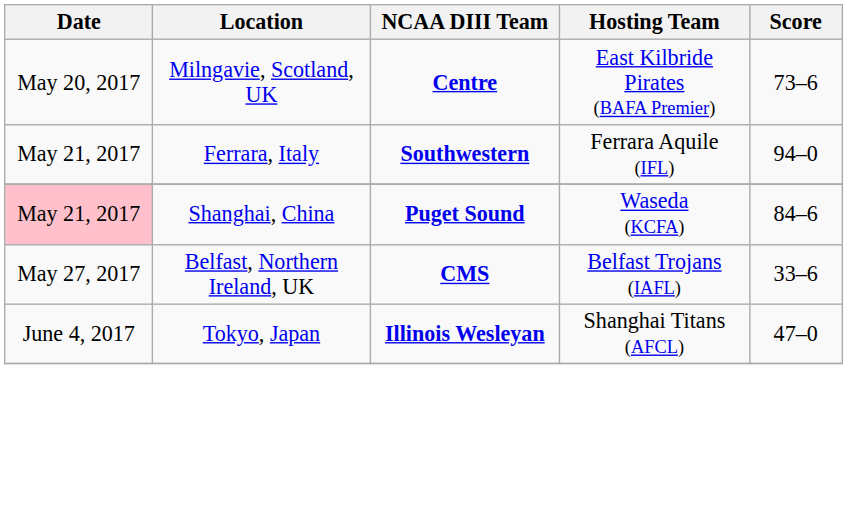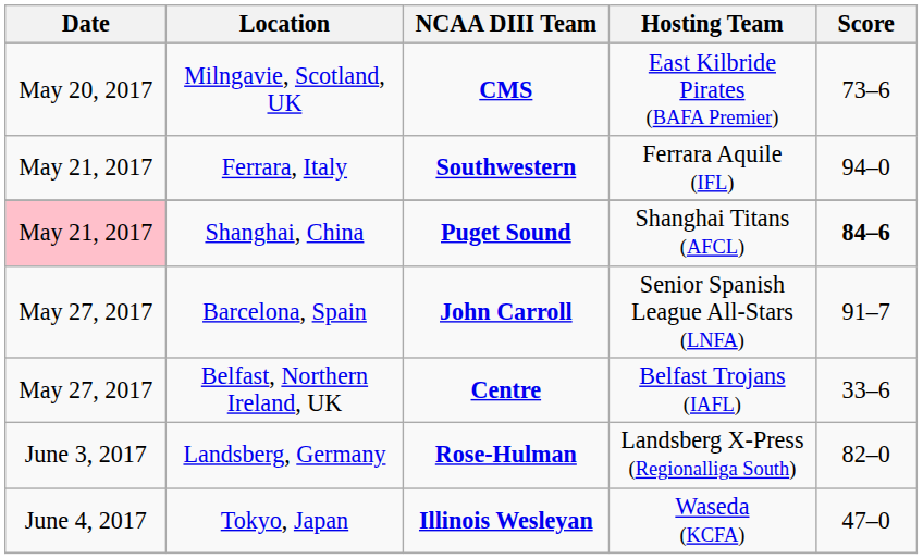 <table class="wikitable" style="text-align:center;">
 <tr>
 <th style="width:100px">Date</th>
 <th style="width:150px">Location</th>
 <th style="width:130px">NCAA DIII Team</th>
 <th style="width:130px">Hosting Team</th>
 <th style="width:60px;">Score</th>
 </tr>
 <tr>
 <td>May 20, 2017</td>
 <td><a href='#'>Milngavie</a>, <a href='#'>Scotland</a>, <a href='#'>UK</a></td>
-<td><strong><a href='#'>Centre</a></strong></td>
+<td><strong><a href='#'>CMS</a></strong></td>
 <td><a href='#'>East Kilbride Pirates</a><br><small>(<a href='#'>BAFA Premier</a>)</small></td>
 <td>73–6</td>
 </tr>
 <tr>
 <td>May 21, 2017</td>
 <td><a href='#'>Ferrara</a>, <a href='#'>Italy</a></td>
 <td><strong><a href='#'>Southwestern</a></strong></td>
 <td>Ferrara Aquile<br><small>(<a href='#'>IFL</a>)</small></td>
 <td>94–0</td>
 </tr>
 <tr>
 </tr>
 <tr>
 <td style="background: pink;">May 21, 2017</td>
 <td><a href='#'>Shanghai</a>, <a href='#'>China</a></td>
 <td><strong><a href='#'>Puget Sound</a></strong></td>
-<td><a href='#'>Waseda</a><br><small>(<a href='#'>KCFA</a>)</small></td>
-<td>84–6</td>
+<td>Shanghai Titans<br><small>(<a href='#'>AFCL</a>)</small></td>
+<td><strong>84–6</strong></td>
+</tr>
+<tr>
+<td>May 27, 2017</td>
+<td><a href='#'>Barcelona</a>, <a href='#'>Spain</a></td>
+<td><strong><a href='#'>John Carroll</a></strong></td>
+<td>Senior Spanish League All-Stars<br><small>(<a href='#'>LNFA</a>)</small></td>
+<td>91–7</td>
 </tr>
 <tr>
 <td>May 27, 2017</td>
 <td><a href='#'>Belfast</a>, <a href='#'>Northern Ireland</a>, UK</td>
-<td><strong><a href='#'>CMS</a></strong></td>
+<td><strong><a href='#'>Centre</a></strong></td>
 <td><a href='#'>Belfast Trojans</a><br><small>(<a href='#'>IAFL</a>)</small></td>
 <td>33–6</td>
+</tr>
+<tr>
+<td>June 3, 2017</td>
+<td><a href='#'>Landsberg</a>, <a href='#'>Germany</a></td>
+<td><strong><a href='#'>Rose-Hulman</a></strong></td>
+<td>Landsberg X-Press<br><small>(<a href='#'>Regionalliga South</a>)</small></td>
+<td>82–0</td>
 </tr>
 <tr>
 <td>June 4, 2017</td>
 <td><a href='#'>Tokyo</a>, <a href='#'>Japan</a></td>
 <td><strong><a href='#'>Illinois Wesleyan</a></strong></td>
-<td>Shanghai Titans<br><small>(<a href='#'>AFCL</a>)</small></td>
+<td><a href='#'>Waseda</a><br><small>(<a href='#'>KCFA</a>)</small></td>
 <td>47–0</td>
 </tr>
 <tr>
 </tr>
 </table>
